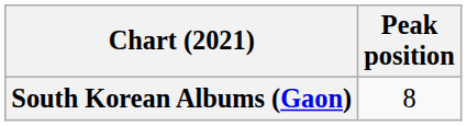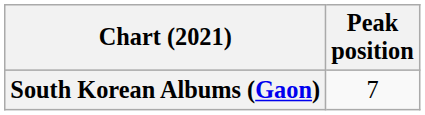 <table class="wikitable sortable plainrowheaders" style="text-align:center">
 <tr>
 <th scope="col">Chart (2021)</th>
 <th scope="col">Peak<br>position</th>
 </tr>
 <tr>
 <th scope="row">South Korean Albums (<a href='#'>Gaon</a>)</th>
-<td>8</td>
+<td>7</td>
 </tr>
 </table>
